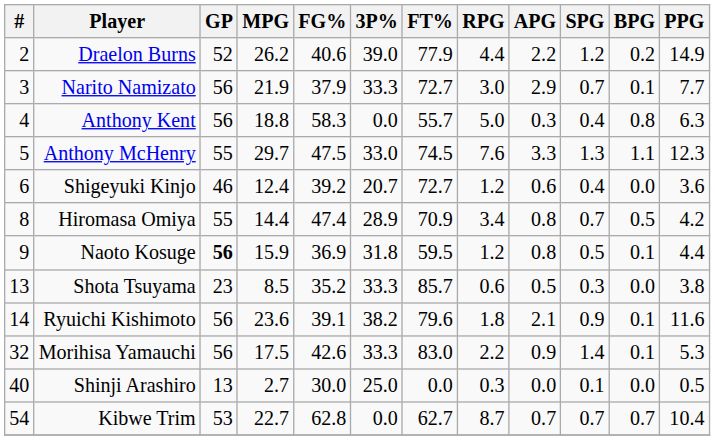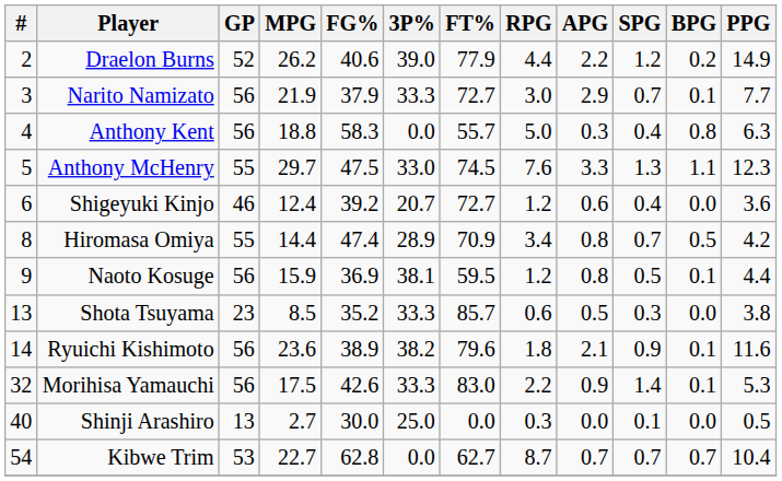 <table class="wikitable sortable" style="font-size:95%; text-align:right;">
 <tr>
 <th align=center>#</th>
 <th>Player</th>
 <th>GP</th>
 <th>MPG</th>
 <th>FG%</th>
 <th>3P%</th>
 <th>FT%</th>
 <th>RPG</th>
 <th>APG</th>
 <th>SPG</th>
 <th>BPG</th>
 <th>PPG</th>
 </tr>
 <tr>
 <td>2</td>
 <td><a href='#'>Draelon Burns</a></td>
 <td>52</td>
 <td>26.2</td>
 <td>40.6</td>
 <td>39.0</td>
 <td>77.9</td>
 <td>4.4</td>
 <td>2.2</td>
 <td>1.2</td>
 <td>0.2</td>
 <td>14.9</td>
 </tr>
 <tr>
 <td>3</td>
 <td><a href='#'>Narito Namizato</a></td>
 <td>56</td>
 <td>21.9</td>
 <td>37.9</td>
 <td>33.3</td>
 <td>72.7</td>
 <td>3.0</td>
 <td>2.9</td>
 <td>0.7</td>
 <td>0.1</td>
 <td>7.7</td>
 </tr>
 <tr>
 <td>4</td>
 <td><a href='#'>Anthony Kent</a></td>
 <td>56</td>
 <td>18.8</td>
 <td>58.3</td>
 <td>0.0</td>
 <td>55.7</td>
 <td>5.0</td>
 <td>0.3</td>
 <td>0.4</td>
 <td>0.8</td>
 <td>6.3</td>
 </tr>
 <tr>
 <td>5</td>
 <td><a href='#'>Anthony McHenry</a></td>
 <td>55</td>
 <td>29.7</td>
 <td>47.5</td>
 <td>33.0</td>
 <td>74.5</td>
 <td>7.6</td>
 <td>3.3</td>
 <td>1.3</td>
 <td>1.1</td>
 <td>12.3</td>
 </tr>
 <tr>
 <td>6</td>
 <td>Shigeyuki Kinjo</td>
 <td>46</td>
 <td>12.4</td>
 <td>39.2</td>
 <td>20.7</td>
 <td>72.7</td>
 <td>1.2</td>
 <td>0.6</td>
 <td>0.4</td>
 <td>0.0</td>
 <td>3.6</td>
 </tr>
 <tr>
 <td>8</td>
 <td>Hiromasa Omiya</td>
 <td>55</td>
 <td>14.4</td>
 <td>47.4</td>
 <td>28.9</td>
 <td>70.9</td>
 <td>3.4</td>
 <td>0.8</td>
 <td>0.7</td>
 <td>0.5</td>
 <td>4.2</td>
 </tr>
 <tr>
 <td>9</td>
 <td>Naoto Kosuge</td>
-<td><strong>56</strong></td>
+<td>56</td>
 <td>15.9</td>
 <td>36.9</td>
-<td>31.8</td>
+<td>38.1</td>
 <td>59.5</td>
 <td>1.2</td>
 <td>0.8</td>
 <td>0.5</td>
 <td>0.1</td>
 <td>4.4</td>
 </tr>
 <tr>
 <td>13</td>
 <td>Shota Tsuyama</td>
 <td>23</td>
 <td>8.5</td>
 <td>35.2</td>
 <td>33.3</td>
 <td>85.7</td>
 <td>0.6</td>
 <td>0.5</td>
 <td>0.3</td>
 <td>0.0</td>
 <td>3.8</td>
 </tr>
 <tr>
 <td>14</td>
 <td>Ryuichi Kishimoto</td>
 <td>56</td>
 <td>23.6</td>
-<td>39.1</td>
+<td>38.9</td>
 <td>38.2</td>
 <td>79.6</td>
 <td>1.8</td>
 <td>2.1</td>
 <td>0.9</td>
 <td>0.1</td>
 <td>11.6</td>
 </tr>
 <tr>
 <td>32</td>
 <td>Morihisa Yamauchi</td>
 <td>56</td>
 <td>17.5</td>
 <td>42.6</td>
 <td>33.3</td>
 <td>83.0</td>
 <td>2.2</td>
 <td>0.9</td>
 <td>1.4</td>
 <td>0.1</td>
 <td>5.3</td>
 </tr>
 <tr>
 <td>40</td>
 <td>Shinji Arashiro</td>
 <td>13</td>
 <td>2.7</td>
 <td>30.0</td>
 <td>25.0</td>
 <td>0.0</td>
 <td>0.3</td>
 <td>0.0</td>
 <td>0.1</td>
 <td>0.0</td>
 <td>0.5</td>
 </tr>
 <tr>
 <td>54</td>
 <td>Kibwe Trim</td>
 <td>53</td>
 <td>22.7</td>
 <td>62.8</td>
 <td>0.0</td>
 <td>62.7</td>
 <td>8.7</td>
 <td>0.7</td>
 <td>0.7</td>
 <td>0.7</td>
 <td>10.4</td>
 </tr>
 <tr>
 </tr>
 </table>
